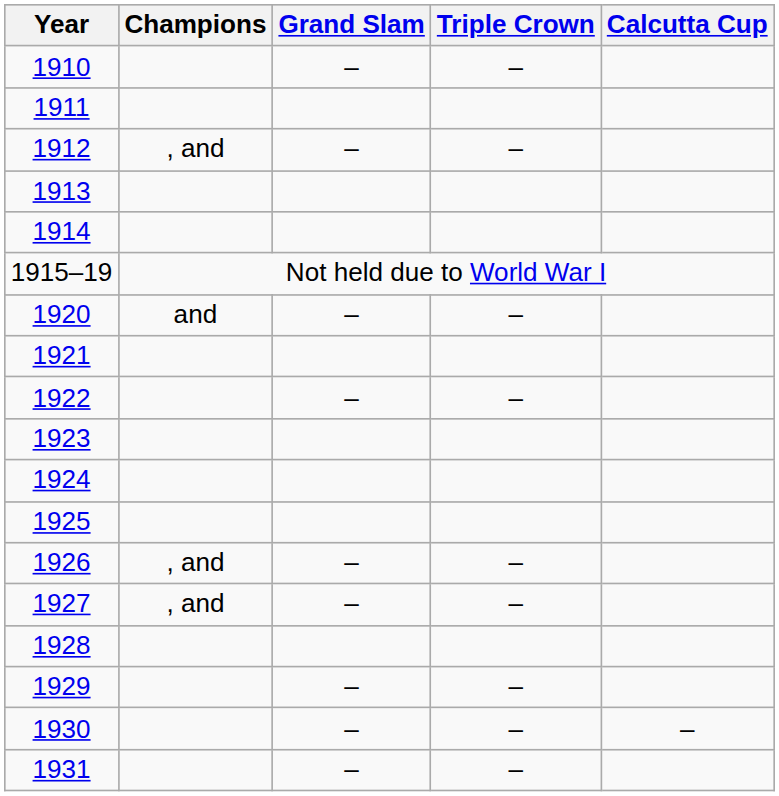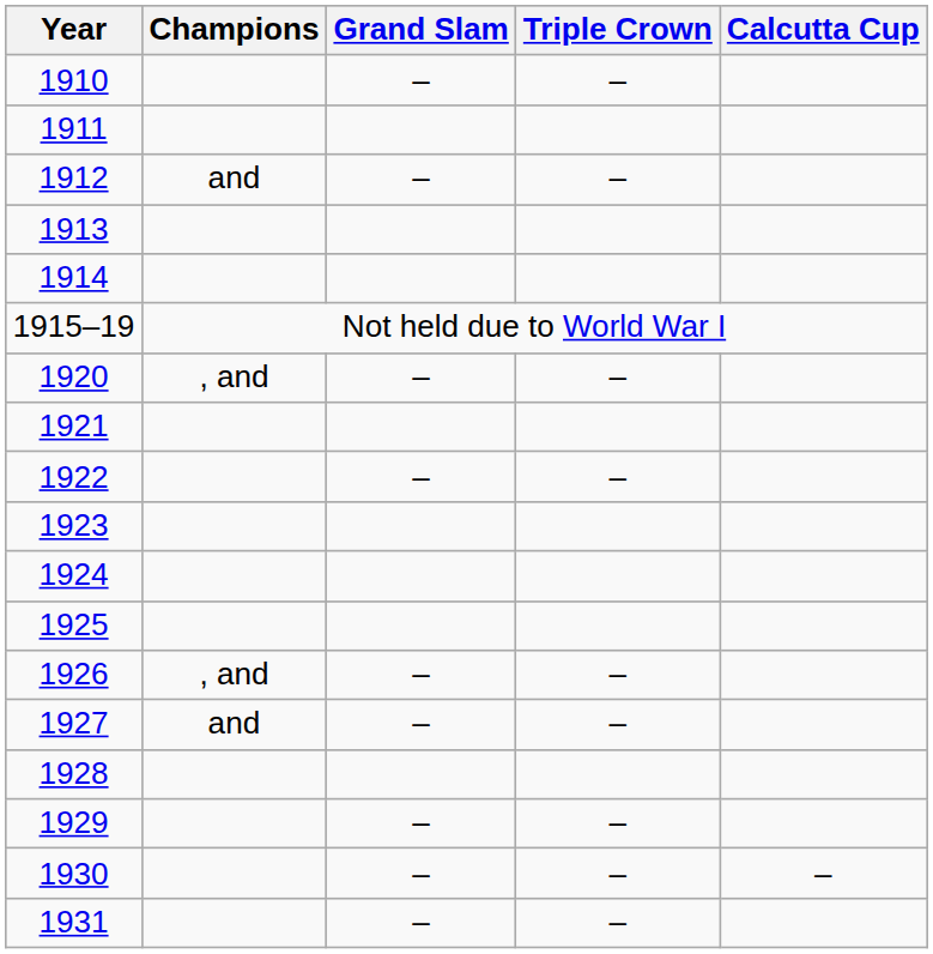 <table class="wikitable sortable sticky-header" style="text-align:center">
 <tr>
 <th>Year</th>
 <th>Champions</th>
 <th><a href='#'>Grand Slam</a></th>
 <th><a href='#'>Triple Crown</a></th>
 <th><a href='#'>Calcutta Cup</a></th>
 </tr>
 <tr>
 <td><a href='#'>1910</a></td>
 <td></td>
 <td>–</td>
 <td>–</td>
 <td></td>
 </tr>
 <tr>
 <td><a href='#'>1911</a></td>
 <td></td>
 <td></td>
 <td></td>
 <td></td>
 </tr>
 <tr>
 <td><a href='#'>1912</a></td>
-<td>,  and </td>
+<td> and </td>
 <td>–</td>
 <td>–</td>
 <td></td>
 </tr>
 <tr>
 <td><a href='#'>1913</a></td>
 <td></td>
 <td></td>
 <td></td>
 <td></td>
 </tr>
 <tr>
 <td><a href='#'>1914</a></td>
 <td></td>
 <td></td>
 <td></td>
 <td></td>
 </tr>
 <tr>
 <td>1915–19</td>
 <td colspan=4>Not held due to <a href='#'>World War I</a></td>
 </tr>
 <tr>
 <td><a href='#'>1920</a></td>
-<td> and </td>
+<td>,  and </td>
 <td>–</td>
 <td>–</td>
 <td></td>
 </tr>
 <tr>
 <td><a href='#'>1921</a></td>
 <td></td>
 <td></td>
 <td></td>
 <td></td>
 </tr>
 <tr>
 <td><a href='#'>1922</a></td>
 <td></td>
 <td>–</td>
 <td>–</td>
 <td></td>
 </tr>
 <tr>
 <td><a href='#'>1923</a></td>
 <td></td>
 <td></td>
 <td></td>
 <td></td>
 </tr>
 <tr>
 <td><a href='#'>1924</a></td>
 <td></td>
 <td></td>
 <td></td>
 <td></td>
 </tr>
 <tr>
 <td><a href='#'>1925</a></td>
 <td></td>
 <td></td>
 <td></td>
 <td></td>
 </tr>
 <tr>
 <td><a href='#'>1926</a></td>
 <td>,  and </td>
 <td>–</td>
 <td>–</td>
 <td></td>
 </tr>
 <tr>
 <td><a href='#'>1927</a></td>
-<td>,  and </td>
+<td> and </td>
 <td>–</td>
 <td>–</td>
 <td></td>
 </tr>
 <tr>
 <td><a href='#'>1928</a></td>
 <td></td>
 <td></td>
 <td></td>
 <td></td>
 </tr>
 <tr>
 <td><a href='#'>1929</a></td>
 <td></td>
 <td>–</td>
 <td>–</td>
 <td></td>
 </tr>
 <tr>
 <td><a href='#'>1930</a></td>
 <td></td>
 <td>–</td>
 <td>–</td>
 <td>–</td>
 </tr>
 <tr>
 <td><a href='#'>1931</a></td>
 <td></td>
 <td>–</td>
 <td>–</td>
 <td></td>
 </tr>
 </table>
